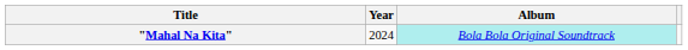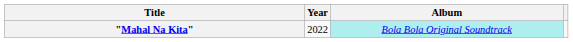 <table class="wikitable plainrowheaders" style="text-align:center;">
 <tr>
 <th scope="col" rowspan="1" style="width:30em;">Title</th>
 <th scope="col" rowspan="1" style="width:1em;">Year</th>
 <th scope="col" rowspan="1" style="width:23em;">Album</th>
 <th></th>
 </tr>
 <tr>
 <th scope="row">"<a href='#'>Mahal Na Kita</a>"</th>
-<td rowspan="1">2024</td>
+<td rowspan="1">2022</td>
 <td style="background: paleturquoise;"><em><a href='#'>Bola Bola Original Soundtrack</a></em></td>
 <td></td>
 </tr>
 </table>
